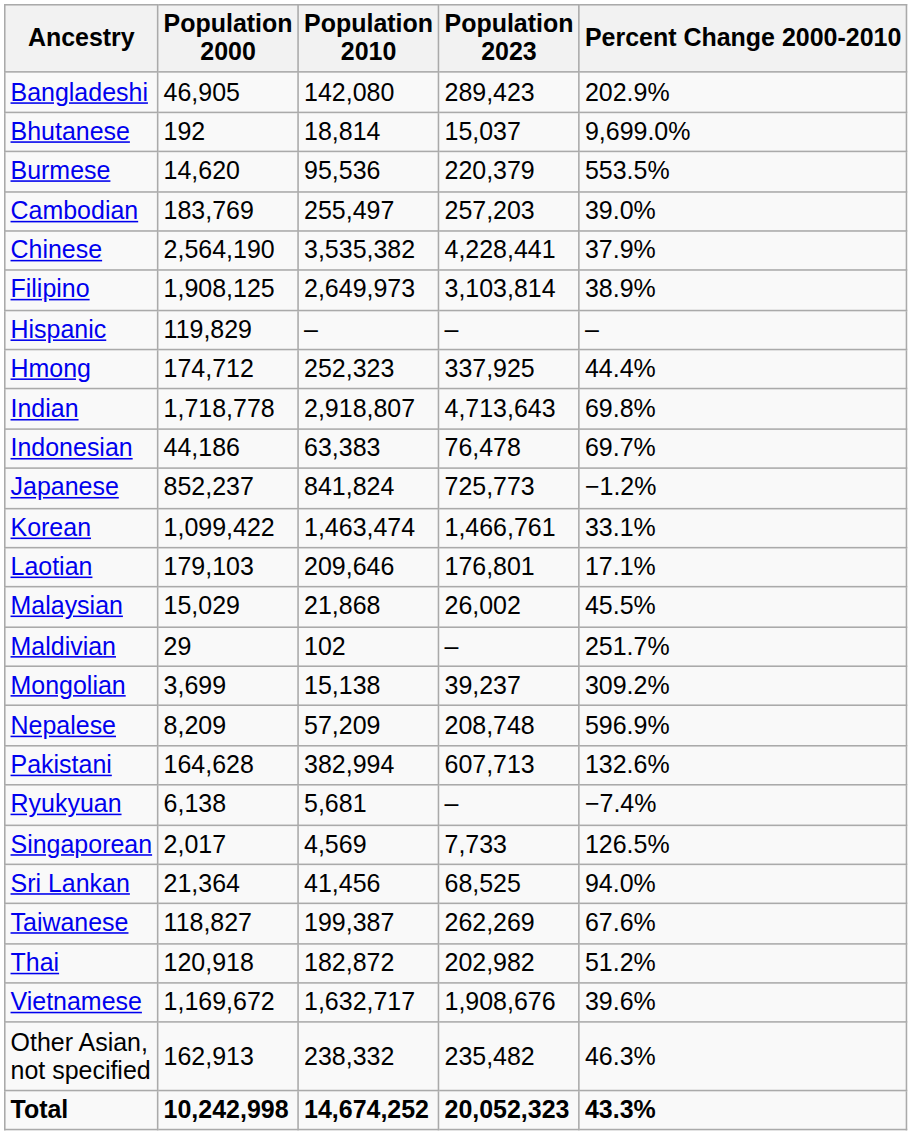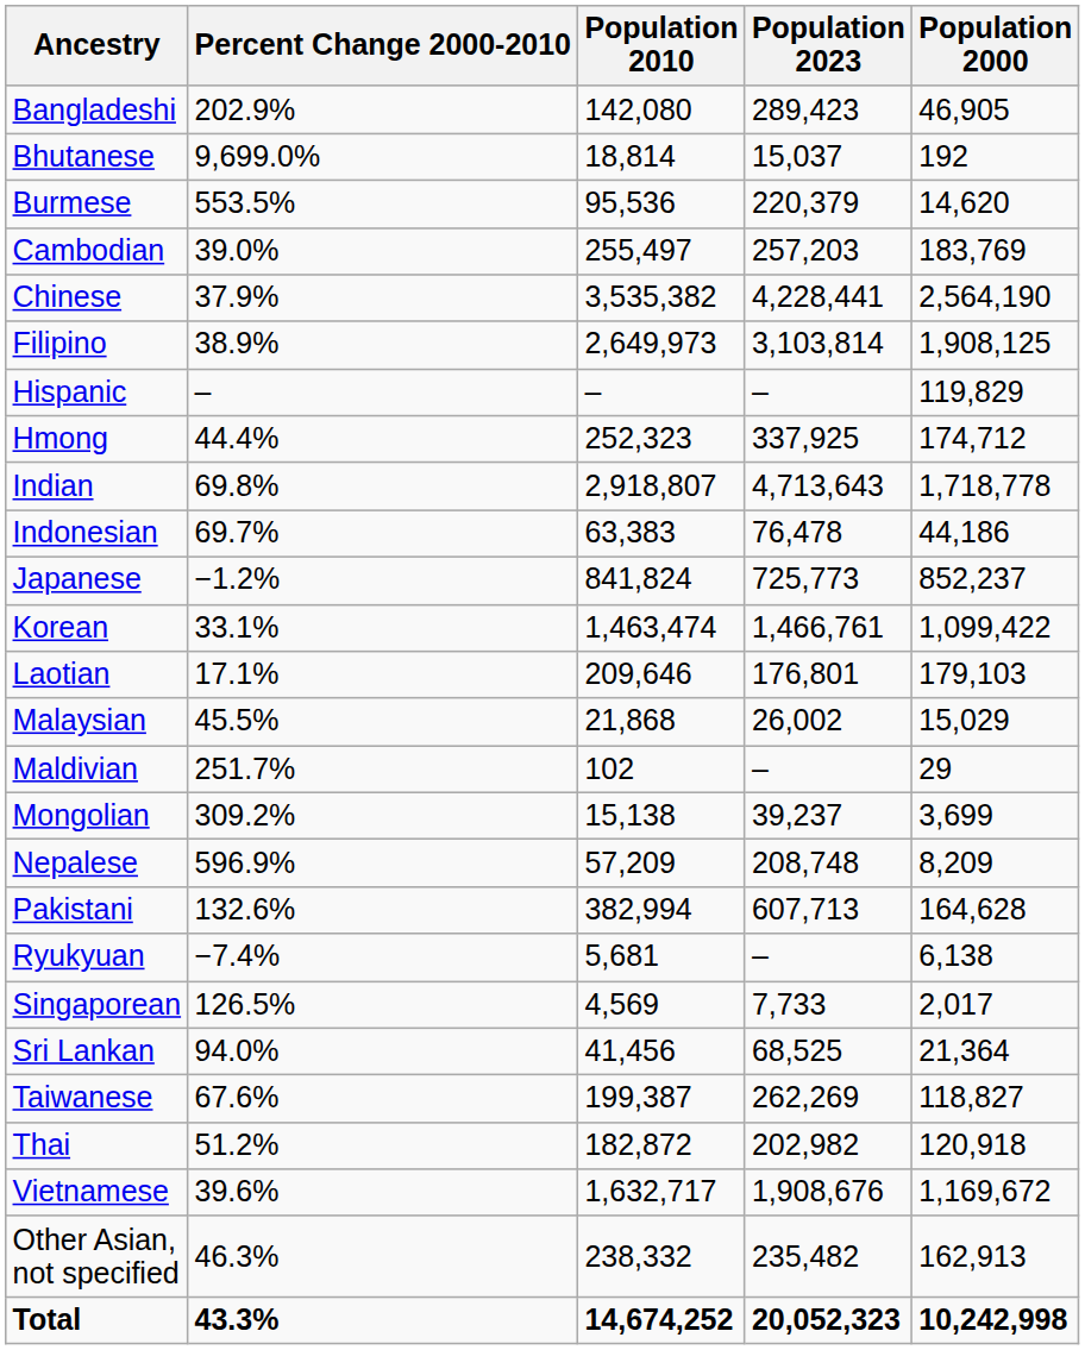 <table class="wikitable sortable">
 <tr>
 <th>Ancestry</th>
-<th>Population<br>2000</th>
+<th>Percent Change 2000-2010</th>
 <th>Population<br>2010</th>
 <th>Population<br>2023</th>
-<th>Percent Change 2000-2010</th>
+<th>Population<br>2000</th>
 </tr>
 <tr>
 <td><a href='#'>Bangladeshi</a></td>
-<td>46,905</td>
+<td>202.9%</td>
 <td>142,080</td>
 <td>289,423</td>
-<td>202.9%</td>
+<td>46,905</td>
 </tr>
 <tr>
 <td><a href='#'>Bhutanese</a></td>
-<td>192</td>
+<td>9,699.0%</td>
 <td>18,814</td>
 <td>15,037</td>
-<td>9,699.0%</td>
+<td>192</td>
 </tr>
 <tr>
 <td><a href='#'>Burmese</a></td>
-<td>14,620</td>
+<td>553.5%</td>
 <td>95,536</td>
 <td>220,379</td>
-<td>553.5%</td>
+<td>14,620</td>
 </tr>
 <tr>
 <td><a href='#'>Cambodian</a></td>
-<td>183,769</td>
+<td>39.0%</td>
 <td>255,497</td>
 <td>257,203</td>
-<td>39.0%</td>
+<td>183,769</td>
 </tr>
 <tr>
 <td><a href='#'>Chinese</a></td>
-<td>2,564,190</td>
+<td>37.9%</td>
 <td>3,535,382</td>
 <td>4,228,441</td>
-<td>37.9%</td>
+<td>2,564,190</td>
 </tr>
 <tr>
 <td><a href='#'>Filipino</a></td>
-<td>1,908,125</td>
+<td>38.9%</td>
 <td>2,649,973</td>
 <td>3,103,814</td>
-<td>38.9%</td>
+<td>1,908,125</td>
 </tr>
 <tr>
 <td><a href='#'>Hispanic</a></td>
-<td>119,829</td>
 <td>–</td>
 <td>–</td>
 <td>–</td>
+<td>119,829</td>
 </tr>
 <tr>
 <td><a href='#'>Hmong</a></td>
-<td>174,712</td>
+<td>44.4%</td>
 <td>252,323</td>
 <td>337,925</td>
-<td>44.4%</td>
+<td>174,712</td>
 </tr>
 <tr>
 <td><a href='#'>Indian</a></td>
-<td>1,718,778</td>
+<td>69.8%</td>
 <td>2,918,807</td>
 <td>4,713,643</td>
-<td>69.8%</td>
+<td>1,718,778</td>
 </tr>
 <tr>
 <td><a href='#'>Indonesian</a></td>
-<td>44,186</td>
+<td>69.7%</td>
 <td>63,383</td>
 <td>76,478</td>
-<td>69.7%</td>
+<td>44,186</td>
 </tr>
 <tr>
 <td><a href='#'>Japanese</a></td>
-<td>852,237</td>
+<td>−1.2%</td>
 <td>841,824</td>
 <td>725,773</td>
-<td>−1.2%</td>
+<td>852,237</td>
 </tr>
 <tr>
 <td><a href='#'>Korean</a></td>
-<td>1,099,422</td>
+<td>33.1%</td>
 <td>1,463,474</td>
 <td>1,466,761</td>
-<td>33.1%</td>
+<td>1,099,422</td>
 </tr>
 <tr>
 <td><a href='#'>Laotian</a></td>
-<td>179,103</td>
+<td>17.1%</td>
 <td>209,646</td>
 <td>176,801</td>
-<td>17.1%</td>
+<td>179,103</td>
 </tr>
 <tr>
 <td><a href='#'>Malaysian</a></td>
-<td>15,029</td>
+<td>45.5%</td>
 <td>21,868</td>
 <td>26,002</td>
-<td>45.5%</td>
+<td>15,029</td>
 </tr>
 <tr>
 <td><a href='#'>Maldivian</a></td>
-<td>29</td>
+<td>251.7%</td>
 <td>102</td>
 <td>–</td>
-<td>251.7%</td>
+<td>29</td>
 </tr>
 <tr>
 <td><a href='#'>Mongolian</a></td>
-<td>3,699</td>
+<td>309.2%</td>
 <td>15,138</td>
 <td>39,237</td>
-<td>309.2%</td>
+<td>3,699</td>
 </tr>
 <tr>
 <td><a href='#'>Nepalese</a></td>
-<td>8,209</td>
+<td>596.9%</td>
 <td>57,209</td>
 <td>208,748</td>
-<td>596.9%</td>
+<td>8,209</td>
 </tr>
 <tr>
 <td><a href='#'>Pakistani</a></td>
-<td>164,628</td>
+<td>132.6%</td>
 <td>382,994</td>
 <td>607,713</td>
-<td>132.6%</td>
+<td>164,628</td>
 </tr>
 <tr>
 <td><a href='#'>Ryukyuan</a></td>
-<td>6,138</td>
+<td>−7.4%</td>
 <td>5,681</td>
 <td>–</td>
-<td>−7.4%</td>
+<td>6,138</td>
 </tr>
 <tr>
 <td><a href='#'>Singaporean</a></td>
-<td>2,017</td>
+<td>126.5%</td>
 <td>4,569</td>
 <td>7,733</td>
-<td>126.5%</td>
+<td>2,017</td>
 </tr>
 <tr>
 <td><a href='#'>Sri Lankan</a></td>
-<td>21,364</td>
+<td>94.0%</td>
 <td>41,456</td>
 <td>68,525</td>
-<td>94.0%</td>
+<td>21,364</td>
 </tr>
 <tr>
 <td><a href='#'>Taiwanese</a></td>
-<td>118,827</td>
+<td>67.6%</td>
 <td>199,387</td>
 <td>262,269</td>
-<td>67.6%</td>
+<td>118,827</td>
 </tr>
 <tr>
 <td><a href='#'>Thai</a></td>
-<td>120,918</td>
+<td>51.2%</td>
 <td>182,872</td>
 <td>202,982</td>
-<td>51.2%</td>
+<td>120,918</td>
 </tr>
 <tr>
 <td><a href='#'>Vietnamese</a></td>
-<td>1,169,672</td>
+<td>39.6%</td>
 <td>1,632,717</td>
 <td>1,908,676</td>
-<td>39.6%</td>
+<td>1,169,672</td>
 </tr>
 <tr>
 <td>Other Asian,<br>not specified</td>
-<td>162,913</td>
+<td>46.3%</td>
 <td>238,332</td>
 <td>235,482</td>
-<td>46.3%</td>
+<td>162,913</td>
 </tr>
 <tr>
 <td><strong>Total</strong></td>
-<td><strong>10,242,998</strong></td>
+<td><strong>43.3%</strong></td>
 <td><strong>14,674,252</strong></td>
 <td><strong>20,052,323</strong></td>
-<td><strong>43.3%</strong></td>
+<td><strong>10,242,998</strong></td>
 </tr>
 </table>
